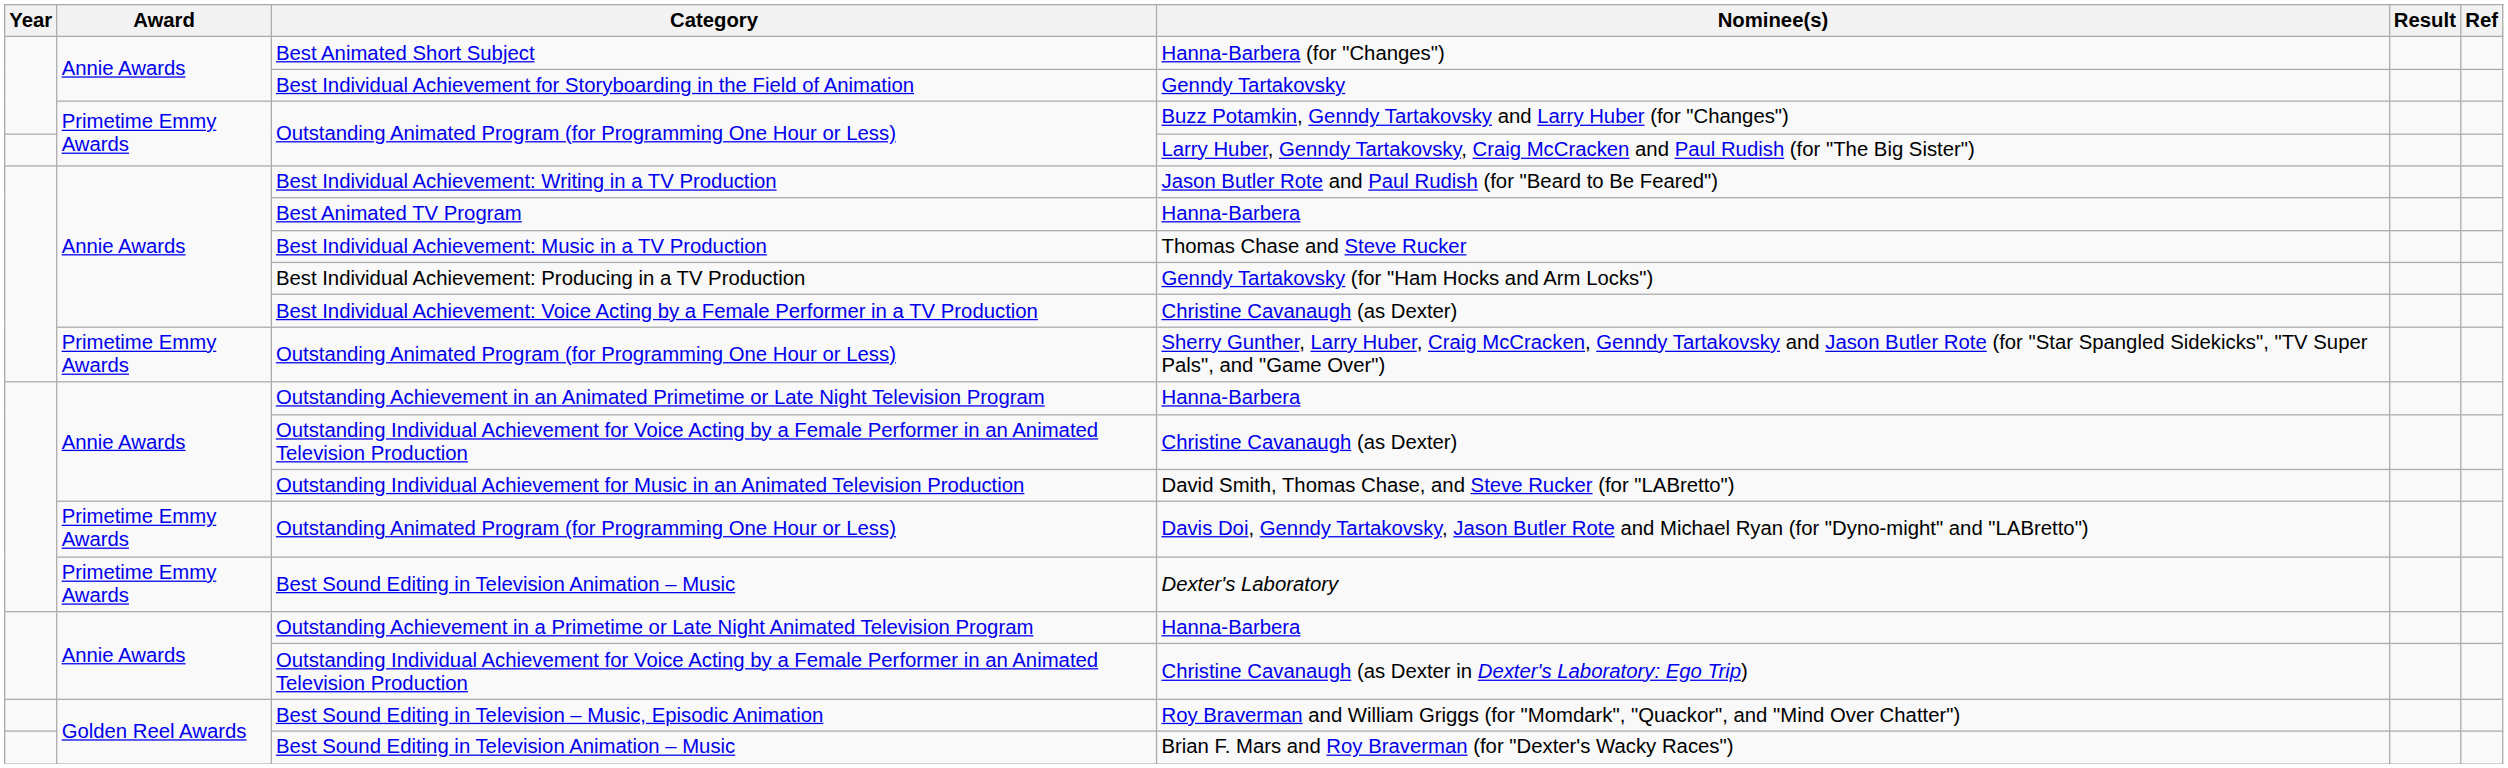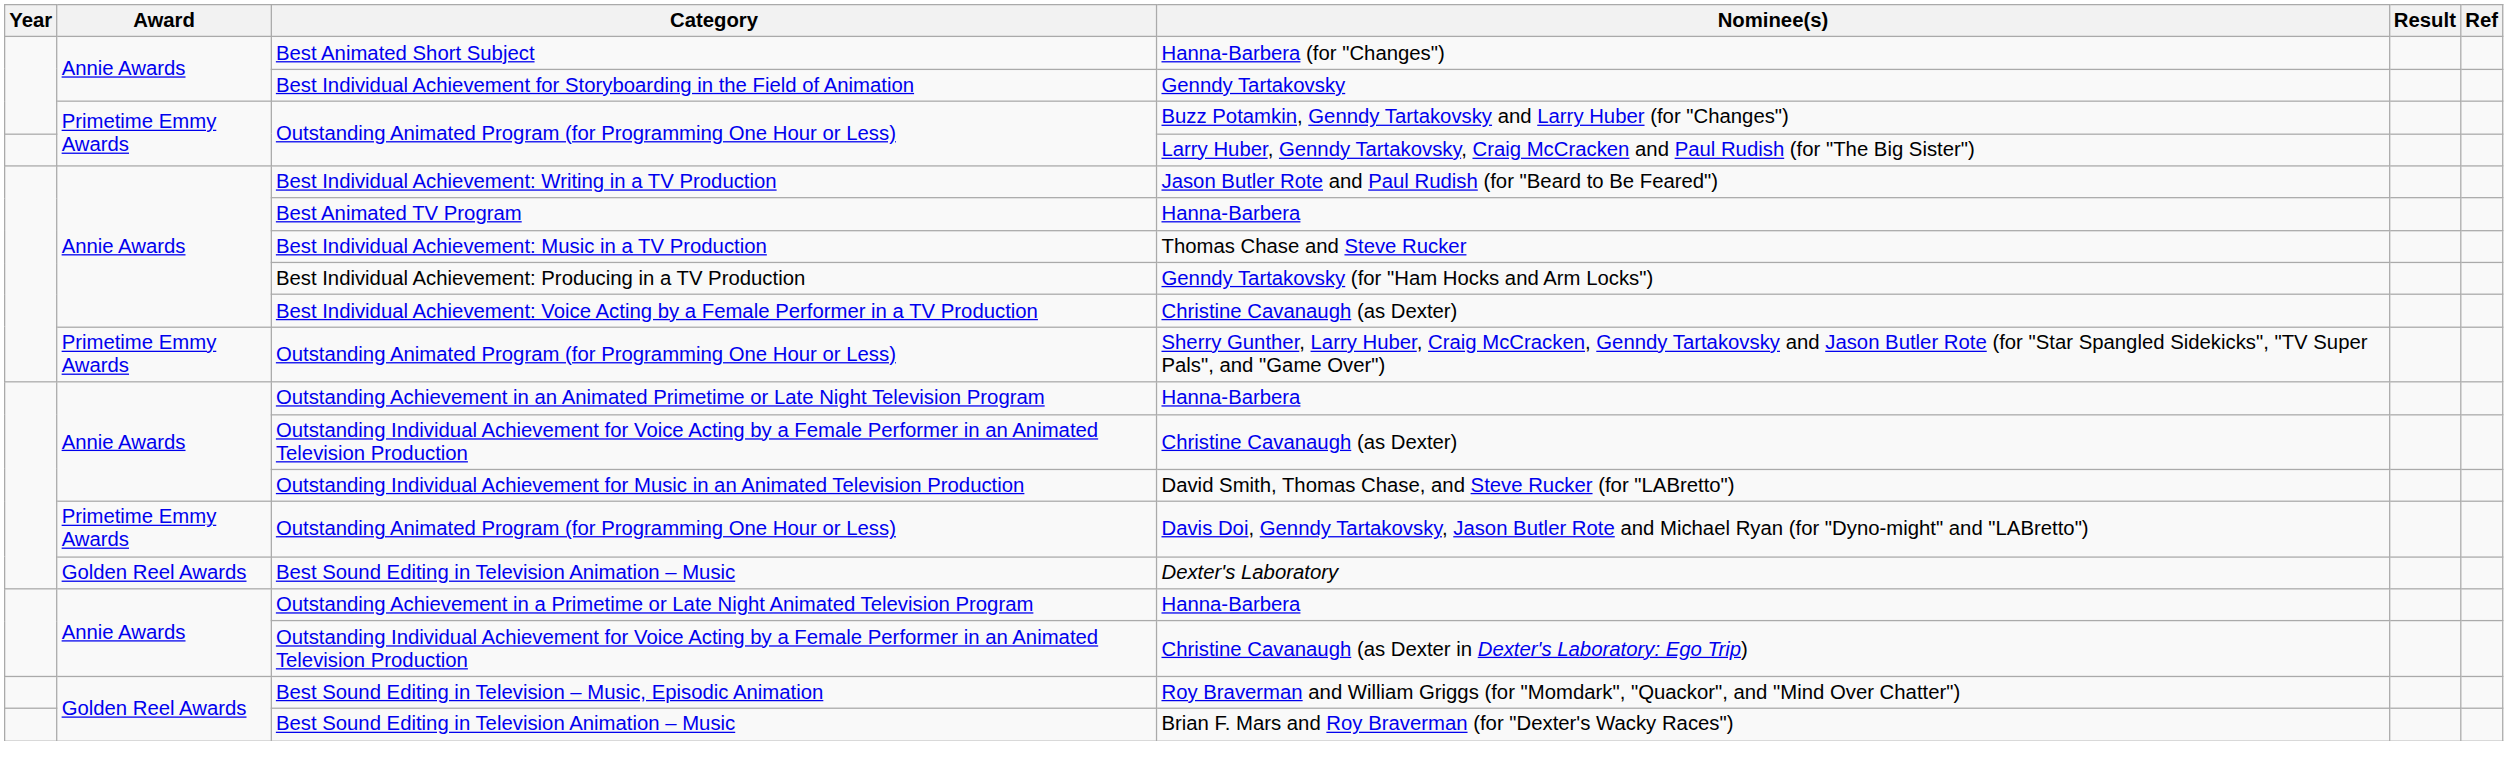 <table class="wikitable sortable">
 <tr>
 <th>Year</th>
 <th>Award</th>
 <th>Category</th>
 <th>Nominee(s)</th>
 <th>Result</th>
 <th>Ref</th>
 </tr>
 <tr>
 <td rowspan="3"></td>
 <td rowspan="2"><a href='#'>Annie Awards</a></td>
 <td><a href='#'>Best Animated Short Subject</a></td>
 <td><a href='#'>Hanna-Barbera</a> (for "Changes")</td>
 <td></td>
 <td></td>
 </tr>
 <tr>
 <td><a href='#'>Best Individual Achievement for Storyboarding in the Field of Animation</a></td>
 <td><a href='#'>Genndy Tartakovsky</a></td>
 <td></td>
 <td></td>
 </tr>
 <tr>
 <td rowspan="2"><a href='#'>Primetime Emmy Awards</a></td>
 <td rowspan="2"><a href='#'>Outstanding Animated Program (for Programming One Hour or Less)</a></td>
 <td><a href='#'>Buzz Potamkin</a>, <a href='#'>Genndy Tartakovsky</a> and <a href='#'>Larry Huber</a> (for "Changes")</td>
 <td></td>
 <td></td>
 </tr>
 <tr>
 <td></td>
 <td><a href='#'>Larry Huber</a>, <a href='#'>Genndy Tartakovsky</a>, <a href='#'>Craig McCracken</a> and <a href='#'>Paul Rudish</a> (for "The Big Sister")</td>
 <td></td>
 <td></td>
 </tr>
 <tr>
 <td rowspan="6"></td>
 <td rowspan="5"><a href='#'>Annie Awards</a></td>
 <td><a href='#'>Best Individual Achievement: Writing in a TV Production</a></td>
 <td><a href='#'>Jason Butler Rote</a> and <a href='#'>Paul Rudish</a> (for "Beard to Be Feared")</td>
 <td></td>
 <td></td>
 </tr>
 <tr>
 <td><a href='#'>Best Animated TV Program</a></td>
 <td><a href='#'>Hanna-Barbera</a></td>
 <td></td>
 <td></td>
 </tr>
 <tr>
 <td><a href='#'>Best Individual Achievement: Music in a TV Production</a></td>
 <td>Thomas Chase and <a href='#'>Steve Rucker</a></td>
 <td></td>
 <td></td>
 </tr>
 <tr>
 <td>Best Individual Achievement: Producing in a TV Production</td>
 <td><a href='#'>Genndy Tartakovsky</a> (for "Ham Hocks and Arm Locks")</td>
 <td></td>
 <td></td>
 </tr>
 <tr>
 <td><a href='#'>Best Individual Achievement: Voice Acting by a Female Performer in a TV Production</a></td>
 <td><a href='#'>Christine Cavanaugh</a> (as Dexter)</td>
 <td></td>
 <td></td>
 </tr>
 <tr>
 <td><a href='#'>Primetime Emmy Awards</a></td>
 <td><a href='#'>Outstanding Animated Program (for Programming One Hour or Less)</a></td>
 <td><a href='#'>Sherry Gunther</a>, <a href='#'>Larry Huber</a>, <a href='#'>Craig McCracken</a>, <a href='#'>Genndy Tartakovsky</a> and <a href='#'>Jason Butler Rote</a> (for "Star Spangled Sidekicks", "TV Super Pals", and "Game Over")</td>
 <td></td>
 <td></td>
 </tr>
 <tr>
 <td rowspan="5"></td>
 <td rowspan="3"><a href='#'>Annie Awards</a></td>
 <td><a href='#'>Outstanding Achievement in an Animated Primetime or Late Night Television Program</a></td>
 <td><a href='#'>Hanna-Barbera</a></td>
 <td></td>
 <td></td>
 </tr>
 <tr>
 <td><a href='#'>Outstanding Individual Achievement for Voice Acting by a Female Performer in an Animated Television Production</a></td>
 <td><a href='#'>Christine Cavanaugh</a> (as Dexter)</td>
 <td></td>
 <td></td>
 </tr>
 <tr>
 <td><a href='#'>Outstanding Individual Achievement for Music in an Animated Television Production</a></td>
 <td>David Smith, Thomas Chase, and <a href='#'>Steve Rucker</a> (for "LABretto")</td>
 <td></td>
 <td></td>
 </tr>
 <tr>
 <td><a href='#'>Primetime Emmy Awards</a></td>
 <td><a href='#'>Outstanding Animated Program (for Programming One Hour or Less)</a></td>
 <td><a href='#'>Davis Doi</a>, <a href='#'>Genndy Tartakovsky</a>, <a href='#'>Jason Butler Rote</a> and Michael Ryan (for "Dyno-might" and "LABretto")</td>
 <td></td>
 <td></td>
 </tr>
 <tr>
-<td><a href='#'>Primetime Emmy Awards</a></td>
+<td><a href='#'>Golden Reel Awards</a></td>
 <td><a href='#'>Best Sound Editing in Television Animation – Music</a></td>
 <td><em>Dexter's Laboratory</em></td>
 <td></td>
 <td></td>
 </tr>
 <tr>
 <td rowspan="2"></td>
 <td rowspan="2"><a href='#'>Annie Awards</a></td>
 <td><a href='#'>Outstanding Achievement in a Primetime or Late Night Animated Television Program</a></td>
 <td><a href='#'>Hanna-Barbera</a></td>
 <td></td>
 <td></td>
 </tr>
 <tr>
 <td><a href='#'>Outstanding Individual Achievement for Voice Acting by a Female Performer in an Animated Television Production</a></td>
 <td><a href='#'>Christine Cavanaugh</a> (as Dexter in <em><a href='#'>Dexter's Laboratory: Ego Trip</a></em>)</td>
 <td></td>
 <td></td>
 </tr>
 <tr>
 <td></td>
 <td rowspan="2"><a href='#'>Golden Reel Awards</a></td>
 <td><a href='#'>Best Sound Editing in Television – Music, Episodic Animation</a></td>
 <td><a href='#'>Roy Braverman</a> and William Griggs (for "Momdark", "Quackor", and "Mind Over Chatter")</td>
 <td></td>
 <td></td>
 </tr>
 <tr>
 <td></td>
 <td><a href='#'>Best Sound Editing in Television Animation – Music</a></td>
 <td>Brian F. Mars and <a href='#'>Roy Braverman</a> (for "Dexter's Wacky Races")</td>
 <td></td>
 <td></td>
 </tr>
 </table>
